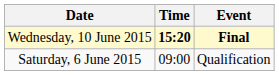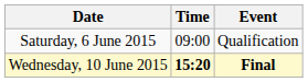 <table class ="wikitable" style="text-align:center;">
 <tr>
 <th>Date</th>
 <th>Time</th>
 <th>Event</th>
 </tr>
+<tr>
+<td>Saturday, 6 June 2015</td>
+<td>09:00</td>
+<td>Qualification</td>
+</tr>
 <tr style="background-color:lemonchiffon;">
 <td>Wednesday, 10 June 2015</td>
 <td><strong>15:20</strong></td>
 <td><strong>Final</strong></td>
 </tr>
-<tr>
-<td>Saturday, 6 June 2015</td>
-<td>09:00</td>
-<td>Qualification</td>
-</tr>
 </table>
